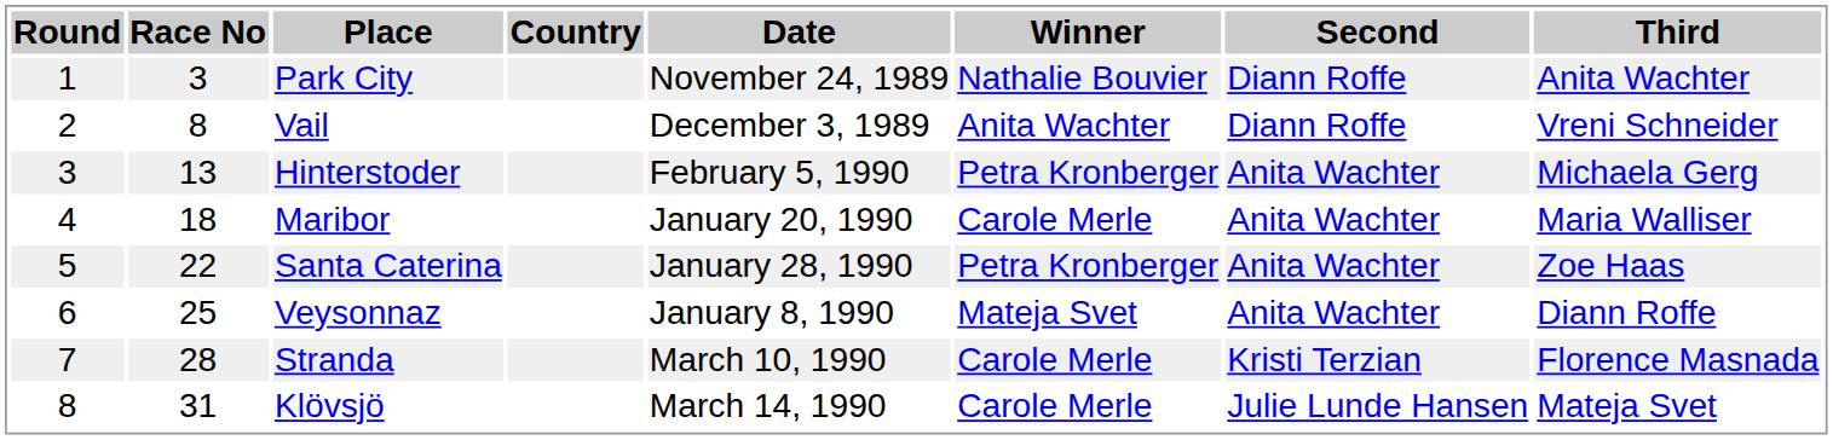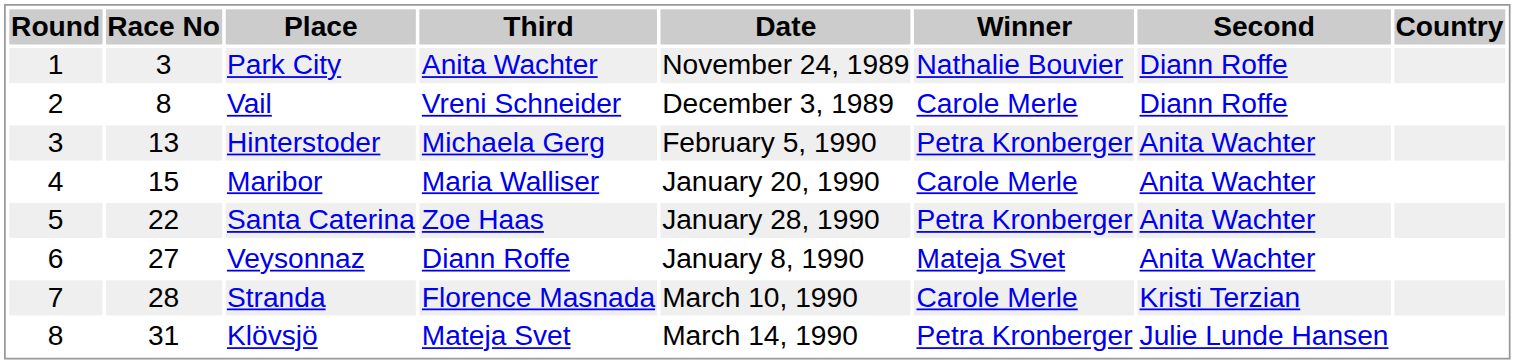 <table border="0" style="border: 1px solid #999; background-color:#FFFFFF; text-align:center">
 <tr align="center" bgcolor="#CCCCCC">
 <th>Round</th>
 <th>Race No</th>
 <th>Place</th>
-<th>Country</th>
+<th>Third</th>
 <th>Date</th>
 <th>Winner</th>
 <th>Second</th>
-<th>Third</th>
+<th>Country</th>
 </tr>
 <tr bgcolor="#EFEFEF">
 <td>1</td>
 <td>3</td>
 <td align="left"><a href='#'>Park City</a></td>
-<td align="left"></td>
+<td align="left"> <a href='#'>Anita Wachter</a></td>
 <td align="left">November 24, 1989</td>
 <td align="left"> <a href='#'>Nathalie Bouvier</a></td>
 <td align="left"> <a href='#'>Diann Roffe</a></td>
-<td align="left"> <a href='#'>Anita Wachter</a></td>
+<td align="left"></td>
 </tr>
 <tr>
 <td>2</td>
 <td>8</td>
 <td align="left"><a href='#'>Vail</a></td>
+<td align="left"> <a href='#'>Vreni Schneider</a></td>
+<td align="left">December 3, 1989</td>
+<td align="left"> <a href='#'>Carole Merle</a></td>
+<td align="left"> <a href='#'>Diann Roffe</a></td>
 <td align="left"></td>
-<td align="left">December 3, 1989</td>
-<td align="left"> <a href='#'>Anita Wachter</a></td>
-<td align="left"> <a href='#'>Diann Roffe</a></td>
-<td align="left"> <a href='#'>Vreni Schneider</a></td>
 </tr>
 <tr bgcolor="#EFEFEF">
 <td>3</td>
 <td>13</td>
 <td align="left"><a href='#'>Hinterstoder</a></td>
-<td align="left"></td>
+<td align="left"> <a href='#'>Michaela Gerg</a></td>
 <td align="left">February 5, 1990</td>
 <td align="left"> <a href='#'>Petra Kronberger</a></td>
 <td align="left"> <a href='#'>Anita Wachter</a></td>
-<td align="left"> <a href='#'>Michaela Gerg</a></td>
+<td align="left"></td>
 </tr>
 <tr>
 <td>4</td>
-<td>18</td>
+<td>15</td>
 <td align="left"><a href='#'>Maribor</a></td>
-<td align="left"></td>
+<td align="left"> <a href='#'>Maria Walliser</a></td>
 <td align="left">January 20, 1990</td>
 <td align="left"> <a href='#'>Carole Merle</a></td>
 <td align="left"> <a href='#'>Anita Wachter</a></td>
-<td align="left"> <a href='#'>Maria Walliser</a></td>
+<td align="left"></td>
 </tr>
 <tr bgcolor="#EFEFEF">
 <td>5</td>
 <td>22</td>
 <td align="left"><a href='#'>Santa Caterina</a></td>
-<td align="left"></td>
+<td align="left"> <a href='#'>Zoe Haas</a></td>
 <td align="left">January 28, 1990</td>
 <td align="left"> <a href='#'>Petra Kronberger</a></td>
 <td align="left"> <a href='#'>Anita Wachter</a></td>
-<td align="left"> <a href='#'>Zoe Haas</a></td>
+<td align="left"></td>
 </tr>
 <tr>
 <td>6</td>
-<td>25</td>
+<td>27</td>
 <td align="left"><a href='#'>Veysonnaz</a></td>
-<td align="left"></td>
+<td align="left"> <a href='#'>Diann Roffe</a></td>
 <td align="left">January 8, 1990</td>
 <td align="left"> <a href='#'>Mateja Svet</a></td>
 <td align="left"> <a href='#'>Anita Wachter</a></td>
-<td align="left"> <a href='#'>Diann Roffe</a></td>
+<td align="left"></td>
 </tr>
 <tr bgcolor="#EFEFEF">
 <td>7</td>
 <td>28</td>
 <td align="left"><a href='#'>Stranda</a></td>
-<td align="left"></td>
+<td align="left"> <a href='#'>Florence Masnada</a></td>
 <td align="left">March 10, 1990</td>
 <td align="left"> <a href='#'>Carole Merle</a></td>
 <td align="left"> <a href='#'>Kristi Terzian</a></td>
-<td align="left"> <a href='#'>Florence Masnada</a></td>
+<td align="left"></td>
 </tr>
 <tr>
 <td>8</td>
 <td>31</td>
 <td align="left"><a href='#'>Klövsjö</a></td>
+<td align="left"> <a href='#'>Mateja Svet</a></td>
+<td align="left">March 14, 1990</td>
+<td align="left"> <a href='#'>Petra Kronberger</a></td>
+<td align="left"> <a href='#'>Julie Lunde Hansen</a></td>
 <td align="left"></td>
-<td align="left">March 14, 1990</td>
-<td align="left"> <a href='#'>Carole Merle</a></td>
-<td align="left"> <a href='#'>Julie Lunde Hansen</a></td>
-<td align="left"> <a href='#'>Mateja Svet</a></td>
 </tr>
 </table>
